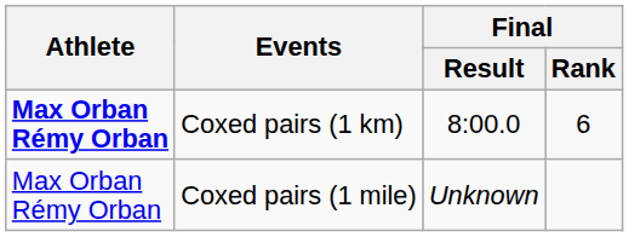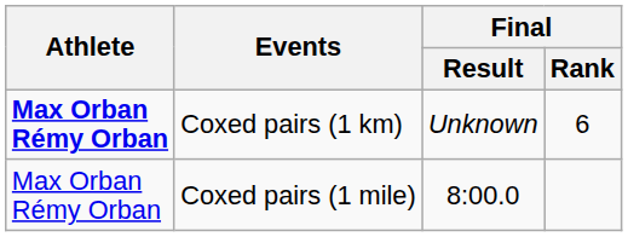 <table class=wikitable style="font-size:90%">
 <tr>
 <th rowspan="2">Athlete</th>
 <th rowspan="2">Events</th>
 <th colspan="2">Final</th>
 </tr>
 <tr>
 <th>Result</th>
 <th>Rank</th>
 </tr>
 <tr>
 <td><strong><a href='#'>Max Orban</a><br><a href='#'>Rémy Orban</a></strong></td>
 <td>Coxed pairs (1 km)</td>
-<td align="center">8:00.0</td>
+<td align="center"><em>Unknown</em></td>
 <td align="center">6</td>
 </tr>
 <tr>
 <td><a href='#'>Max Orban</a><br><a href='#'>Rémy Orban</a></td>
 <td>Coxed pairs (1 mile)</td>
-<td align="center"><em>Unknown</em></td>
+<td align="center">8:00.0</td>
 <td align="center"></td>
 </tr>
 </table>
